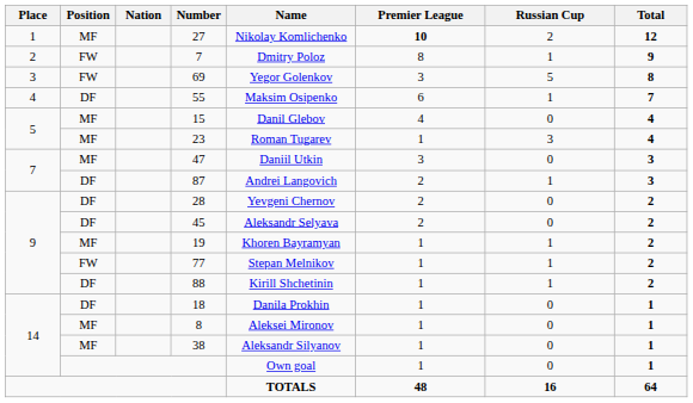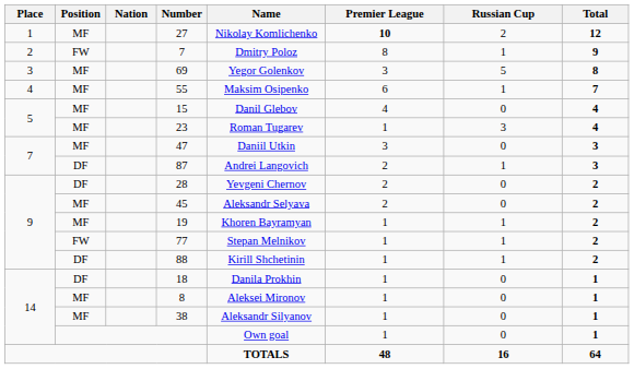 <table class="wikitable" style="font-size: 95%; text-align: center;">
 <tr>
 <th width=60>Place</th>
 <th width=60>Position</th>
 <th width=60>Nation</th>
 <th width=60>Number</th>
 <th width=150>Name</th>
 <th width=150>Premier League</th>
 <th width=150>Russian Cup</th>
 <th width=80><strong>Total</strong></th>
 </tr>
 <tr>
 <td>1</td>
 <td>MF</td>
 <td></td>
 <td>27</td>
 <td><a href='#'>Nikolay Komlichenko</a></td>
 <td><strong>10</strong></td>
 <td>2</td>
 <td><strong>12</strong></td>
 </tr>
 <tr>
 <td>2</td>
 <td>FW</td>
 <td></td>
 <td>7</td>
 <td><a href='#'>Dmitry Poloz</a></td>
 <td>8</td>
 <td>1</td>
 <td><strong>9</strong></td>
 </tr>
 <tr>
 <td>3</td>
-<td>FW</td>
+<td>MF</td>
 <td></td>
 <td>69</td>
 <td><a href='#'>Yegor Golenkov</a></td>
 <td>3</td>
 <td>5</td>
 <td><strong>8</strong></td>
 </tr>
 <tr>
 <td>4</td>
-<td>DF</td>
+<td>MF</td>
 <td></td>
 <td>55</td>
 <td><a href='#'>Maksim Osipenko</a></td>
 <td>6</td>
 <td>1</td>
 <td><strong>7</strong></td>
 </tr>
 <tr>
 <td rowspan="2">5</td>
 <td>MF</td>
 <td></td>
 <td>15</td>
 <td><a href='#'>Danil Glebov</a></td>
 <td>4</td>
 <td>0</td>
 <td><strong>4</strong></td>
 </tr>
 <tr>
 <td>MF</td>
 <td></td>
 <td>23</td>
 <td><a href='#'>Roman Tugarev</a></td>
 <td>1</td>
 <td>3</td>
 <td><strong>4</strong></td>
 </tr>
 <tr>
 <td rowspan="2">7</td>
 <td>MF</td>
 <td></td>
 <td>47</td>
 <td><a href='#'>Daniil Utkin</a></td>
 <td>3</td>
 <td>0</td>
 <td><strong>3</strong></td>
 </tr>
 <tr>
 <td>DF</td>
 <td></td>
 <td>87</td>
 <td><a href='#'>Andrei Langovich</a></td>
 <td>2</td>
 <td>1</td>
 <td><strong>3</strong></td>
 </tr>
 <tr>
 <td rowspan="5">9</td>
 <td>DF</td>
 <td></td>
 <td>28</td>
 <td><a href='#'>Yevgeni Chernov</a></td>
 <td>2</td>
 <td>0</td>
 <td><strong>2</strong></td>
 </tr>
 <tr>
-<td>DF</td>
+<td>MF</td>
 <td></td>
 <td>45</td>
 <td><a href='#'>Aleksandr Selyava</a></td>
 <td>2</td>
 <td>0</td>
 <td><strong>2</strong></td>
 </tr>
 <tr>
 <td>MF</td>
 <td></td>
 <td>19</td>
 <td><a href='#'>Khoren Bayramyan</a></td>
 <td>1</td>
 <td>1</td>
 <td><strong>2</strong></td>
 </tr>
 <tr>
 <td>FW</td>
 <td></td>
 <td>77</td>
 <td><a href='#'>Stepan Melnikov</a></td>
 <td>1</td>
 <td>1</td>
 <td><strong>2</strong></td>
 </tr>
 <tr>
 <td>DF</td>
 <td></td>
 <td>88</td>
 <td><a href='#'>Kirill Shchetinin</a></td>
 <td>1</td>
 <td>1</td>
 <td><strong>2</strong></td>
 </tr>
 <tr>
 <td rowspan="4">14</td>
 <td>DF</td>
 <td></td>
 <td>18</td>
 <td><a href='#'>Danila Prokhin</a></td>
 <td>1</td>
 <td>0</td>
 <td><strong>1</strong></td>
 </tr>
 <tr>
 <td>MF</td>
 <td></td>
 <td>8</td>
 <td><a href='#'>Aleksei Mironov</a></td>
 <td>1</td>
 <td>0</td>
 <td><strong>1</strong></td>
 </tr>
 <tr>
 <td>MF</td>
 <td></td>
 <td>38</td>
 <td><a href='#'>Aleksandr Silyanov</a></td>
 <td>1</td>
 <td>0</td>
 <td><strong>1</strong></td>
 </tr>
 <tr>
 <td colspan="3"></td>
 <td><a href='#'>Own goal</a></td>
 <td>1</td>
 <td>0</td>
 <td><strong>1</strong></td>
 </tr>
 <tr>
 <td colspan="4"></td>
 <td><strong>TOTALS</strong></td>
 <td><strong>48</strong></td>
 <td><strong>16</strong></td>
 <td><strong>64</strong></td>
 </tr>
 </table>
